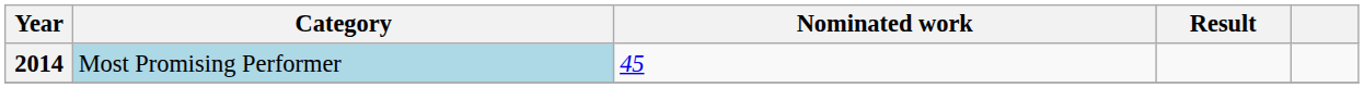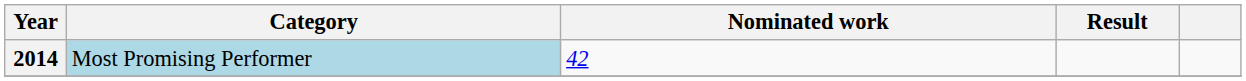 <table class="wikitable plainrowheaders" style="width:100%;">
 <tr>
 <th scope="col" style="width:5%;">Year</th>
 <th scope="col" style="width:40%;">Category</th>
 <th scope="col" style="width:40%;">Nominated work</th>
 <th scope="col" style="width:10%;">Result</th>
 <th scope="col" style="width:5%;"></th>
 </tr>
 <tr>
 <th scope="row" style="text-align:center;">2014</th>
 <td style="background: lightblue;">Most Promising Performer</td>
-<td><em><a href='#'>45</a></em></td>
+<td><em><a href='#'>42</a></em></td>
 <td></td>
 <td style="text-align:center;"></td>
 </tr>
 <tr>
 </tr>
 </table>
